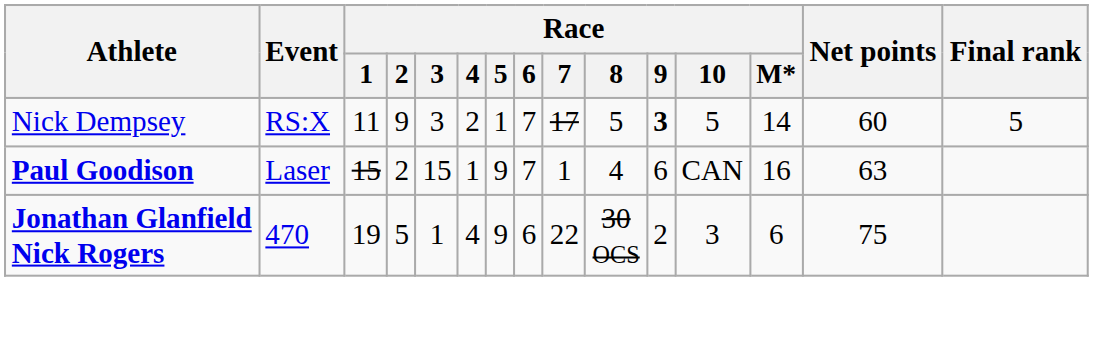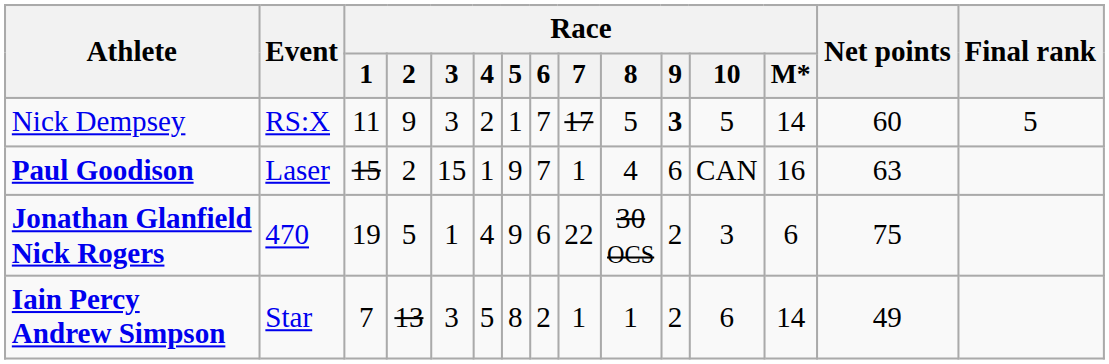 <table class="wikitable" style="font-size:90%">
 <tr>
 <th rowspan="2">Athlete</th>
 <th rowspan="2">Event</th>
 <th colspan=11>Race</th>
 <th rowspan=2>Net points</th>
 <th rowspan=2>Final rank</th>
 </tr>
 <tr style="font-size:95%">
 <th>1</th>
 <th>2</th>
 <th>3</th>
 <th>4</th>
 <th>5</th>
 <th>6</th>
 <th>7</th>
 <th>8</th>
 <th>9</th>
 <th>10</th>
 <th>M*</th>
 </tr>
 <tr align=center>
 <td align=left><a href='#'>Nick Dempsey</a></td>
 <td align=left><a href='#'>RS:X</a></td>
 <td>11</td>
 <td>9</td>
 <td>3</td>
 <td>2</td>
 <td>1</td>
 <td>7</td>
 <td><s>17</s></td>
 <td>5</td>
 <td><strong>3</strong></td>
 <td>5</td>
 <td>14</td>
 <td>60</td>
 <td>5</td>
 </tr>
 <tr align=center>
 <td align=left><strong><a href='#'>Paul Goodison</a></strong></td>
 <td align=left><a href='#'>Laser</a></td>
 <td><s>15</s></td>
 <td>2</td>
 <td>15</td>
 <td>1</td>
 <td>9</td>
 <td>7</td>
 <td>1</td>
 <td>4</td>
 <td>6</td>
 <td>CAN</td>
 <td>16</td>
 <td>63</td>
 <td></td>
 </tr>
 <tr align=center>
 <td align=left><strong><a href='#'>Jonathan Glanfield</a><br> <a href='#'>Nick Rogers</a></strong></td>
 <td align=left><a href='#'>470</a></td>
 <td>19</td>
 <td>5</td>
 <td>1</td>
 <td>4</td>
 <td>9</td>
 <td>6</td>
 <td>22</td>
 <td><s>30<br><small>OCS</small></s></td>
 <td>2</td>
 <td>3</td>
 <td>6</td>
 <td>75</td>
 <td></td>
 </tr>
+<tr align=center>
+<td align=left><strong><a href='#'>Iain Percy</a><br> <a href='#'>Andrew Simpson</a></strong></td>
+<td align=left><a href='#'>Star</a></td>
+<td>7</td>
+<td><s>13</s></td>
+<td>3</td>
+<td>5</td>
+<td>8</td>
+<td>2</td>
+<td>1</td>
+<td>1</td>
+<td>2</td>
+<td>6</td>
+<td>14</td>
+<td>49</td>
+<td></td>
+</tr>
 </table>
